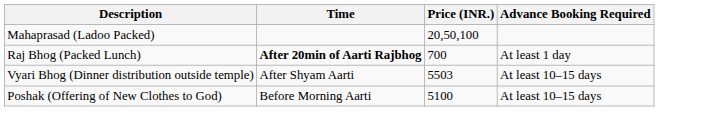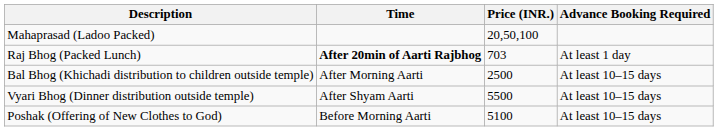 <table class="wikitable">
 <tr>
 <th>Description</th>
 <th>Time</th>
 <th>Price (INR.)</th>
 <th>Advance Booking Required</th>
 </tr>
 <tr>
 <td>Mahaprasad (Ladoo Packed)</td>
 <td></td>
 <td>20,50,100</td>
 <td></td>
 </tr>
 <tr>
 <td>Raj Bhog (Packed Lunch)</td>
 <td><strong>After 20min of Aarti Rajbhog</strong></td>
-<td>700</td>
+<td>703</td>
 <td>At least 1 day</td>
+</tr>
+<tr>
+<td>Bal Bhog (Khichadi distribution to children outside temple)</td>
+<td>After Morning Aarti</td>
+<td>2500</td>
+<td>At least 10–15 days</td>
 </tr>
 <tr>
 <td>Vyari Bhog (Dinner distribution outside temple)</td>
 <td>After Shyam Aarti</td>
-<td>5503</td>
+<td>5500</td>
 <td>At least 10–15 days</td>
 </tr>
 <tr>
 <td>Poshak (Offering of New Clothes to God)</td>
 <td>Before Morning Aarti</td>
 <td>5100</td>
 <td>At least 10–15 days</td>
 </tr>
 </table>
